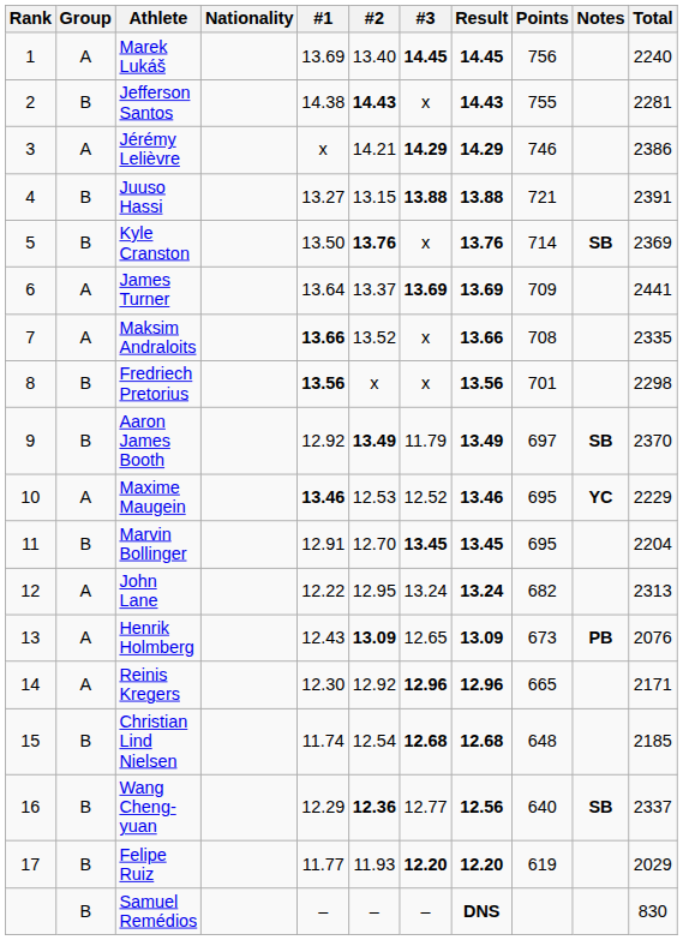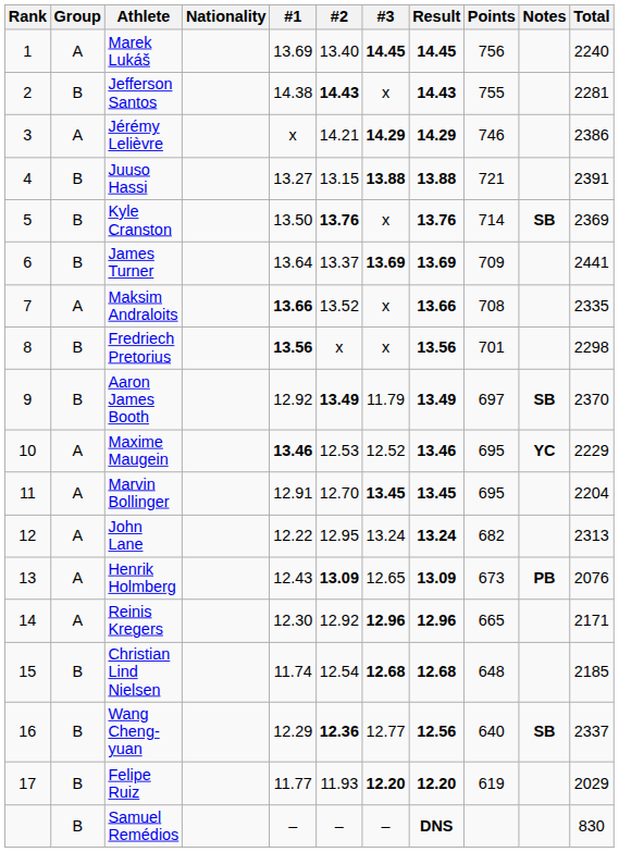 <table class="wikitable sortable" style="text-align:center">
 <tr>
 <th>Rank</th>
 <th>Group</th>
 <th>Athlete</th>
 <th>Nationality</th>
 <th>#1</th>
 <th>#2</th>
 <th>#3</th>
 <th>Result</th>
 <th>Points</th>
 <th>Notes</th>
 <th>Total</th>
 </tr>
 <tr>
 <td>1</td>
 <td>A</td>
 <td align="left"><a href='#'>Marek Lukáš</a></td>
 <td align="left"></td>
 <td>13.69</td>
 <td>13.40</td>
 <td><strong>14.45</strong></td>
 <td><strong>14.45</strong></td>
 <td>756</td>
 <td></td>
 <td>2240</td>
 </tr>
 <tr>
 <td>2</td>
 <td>B</td>
 <td align="left"><a href='#'>Jefferson Santos</a></td>
 <td align="left"></td>
 <td>14.38</td>
 <td><strong>14.43</strong></td>
 <td>x</td>
 <td><strong>14.43</strong></td>
 <td>755</td>
 <td></td>
 <td>2281</td>
 </tr>
 <tr>
 <td>3</td>
 <td>A</td>
 <td align="left"><a href='#'>Jérémy Lelièvre</a></td>
 <td align="left"></td>
 <td>x</td>
 <td>14.21</td>
 <td><strong>14.29</strong></td>
 <td><strong>14.29</strong></td>
 <td>746</td>
 <td></td>
 <td>2386</td>
 </tr>
 <tr>
 <td>4</td>
 <td>B</td>
 <td align="left"><a href='#'>Juuso Hassi</a></td>
 <td align="left"></td>
 <td>13.27</td>
 <td>13.15</td>
 <td><strong>13.88</strong></td>
 <td><strong>13.88</strong></td>
 <td>721</td>
 <td></td>
 <td>2391</td>
 </tr>
 <tr>
 <td>5</td>
 <td>B</td>
 <td align="left"><a href='#'>Kyle Cranston</a></td>
 <td align="left"></td>
 <td>13.50</td>
 <td><strong>13.76</strong></td>
 <td>x</td>
 <td><strong>13.76</strong></td>
 <td>714</td>
 <td><strong>SB</strong></td>
 <td>2369</td>
 </tr>
 <tr>
 <td>6</td>
-<td>A</td>
+<td>B</td>
 <td align="left"><a href='#'>James Turner</a></td>
 <td align="left"></td>
 <td>13.64</td>
 <td>13.37</td>
 <td><strong>13.69</strong></td>
 <td><strong>13.69</strong></td>
 <td>709</td>
 <td></td>
 <td>2441</td>
 </tr>
 <tr>
 <td>7</td>
 <td>A</td>
 <td align="left"><a href='#'>Maksim Andraloits</a></td>
 <td align="left"></td>
 <td><strong>13.66</strong></td>
 <td>13.52</td>
 <td>x</td>
 <td><strong>13.66</strong></td>
 <td>708</td>
 <td></td>
 <td>2335</td>
 </tr>
 <tr>
 <td>8</td>
 <td>B</td>
 <td align="left"><a href='#'>Fredriech Pretorius</a></td>
 <td align="left"></td>
 <td><strong>13.56</strong></td>
 <td>x</td>
 <td>x</td>
 <td><strong>13.56</strong></td>
 <td>701</td>
 <td></td>
 <td>2298</td>
 </tr>
 <tr>
 <td>9</td>
 <td>B</td>
 <td align="left"><a href='#'>Aaron James Booth</a></td>
 <td align="left"></td>
 <td>12.92</td>
 <td><strong>13.49</strong></td>
 <td>11.79</td>
 <td><strong>13.49</strong></td>
 <td>697</td>
 <td><strong>SB</strong></td>
 <td>2370</td>
 </tr>
 <tr>
 <td>10</td>
 <td>A</td>
 <td align="left"><a href='#'>Maxime Maugein</a></td>
 <td align="left"></td>
 <td><strong>13.46</strong></td>
 <td>12.53</td>
 <td>12.52</td>
 <td><strong>13.46</strong></td>
 <td>695</td>
 <td><strong>YC</strong></td>
 <td>2229</td>
 </tr>
 <tr>
 <td>11</td>
-<td>B</td>
+<td>A</td>
 <td align="left"><a href='#'>Marvin Bollinger</a></td>
 <td align="left"></td>
 <td>12.91</td>
 <td>12.70</td>
 <td><strong>13.45</strong></td>
 <td><strong>13.45</strong></td>
 <td>695</td>
 <td></td>
 <td>2204</td>
 </tr>
 <tr>
 <td>12</td>
 <td>A</td>
 <td align="left"><a href='#'>John Lane</a></td>
 <td align="left"></td>
 <td>12.22</td>
 <td>12.95</td>
 <td>13.24</td>
 <td><strong>13.24</strong></td>
 <td>682</td>
 <td></td>
 <td>2313</td>
 </tr>
 <tr>
 <td>13</td>
 <td>A</td>
 <td align="left"><a href='#'>Henrik Holmberg</a></td>
 <td align="left"></td>
 <td>12.43</td>
 <td><strong>13.09</strong></td>
 <td>12.65</td>
 <td><strong>13.09</strong></td>
 <td>673</td>
 <td><strong>PB</strong></td>
 <td>2076</td>
 </tr>
 <tr>
 <td>14</td>
 <td>A</td>
 <td align="left"><a href='#'>Reinis Kregers</a></td>
 <td align="left"></td>
 <td>12.30</td>
 <td>12.92</td>
 <td><strong>12.96</strong></td>
 <td><strong>12.96</strong></td>
 <td>665</td>
 <td></td>
 <td>2171</td>
 </tr>
 <tr>
 <td>15</td>
 <td>B</td>
 <td align="left"><a href='#'>Christian Lind Nielsen</a></td>
 <td align="left"></td>
 <td>11.74</td>
 <td>12.54</td>
 <td><strong>12.68</strong></td>
 <td><strong>12.68</strong></td>
 <td>648</td>
 <td></td>
 <td>2185</td>
 </tr>
 <tr>
 <td>16</td>
 <td>B</td>
 <td align="left"><a href='#'>Wang Cheng-yuan</a></td>
 <td align="left"></td>
 <td>12.29</td>
 <td><strong>12.36</strong></td>
 <td>12.77</td>
 <td><strong>12.56</strong></td>
 <td>640</td>
 <td><strong>SB</strong></td>
 <td>2337</td>
 </tr>
 <tr>
 <td>17</td>
 <td>B</td>
 <td align="left"><a href='#'>Felipe Ruiz</a></td>
 <td align="left"></td>
 <td>11.77</td>
 <td>11.93</td>
 <td><strong>12.20</strong></td>
 <td><strong>12.20</strong></td>
 <td>619</td>
 <td></td>
 <td>2029</td>
 </tr>
 <tr>
 <td></td>
 <td>B</td>
 <td align="left"><a href='#'>Samuel Remédios</a></td>
 <td align="left"></td>
 <td>–</td>
 <td>–</td>
 <td>–</td>
 <td><strong>DNS</strong></td>
 <td></td>
 <td></td>
 <td>830</td>
 </tr>
 </table>
